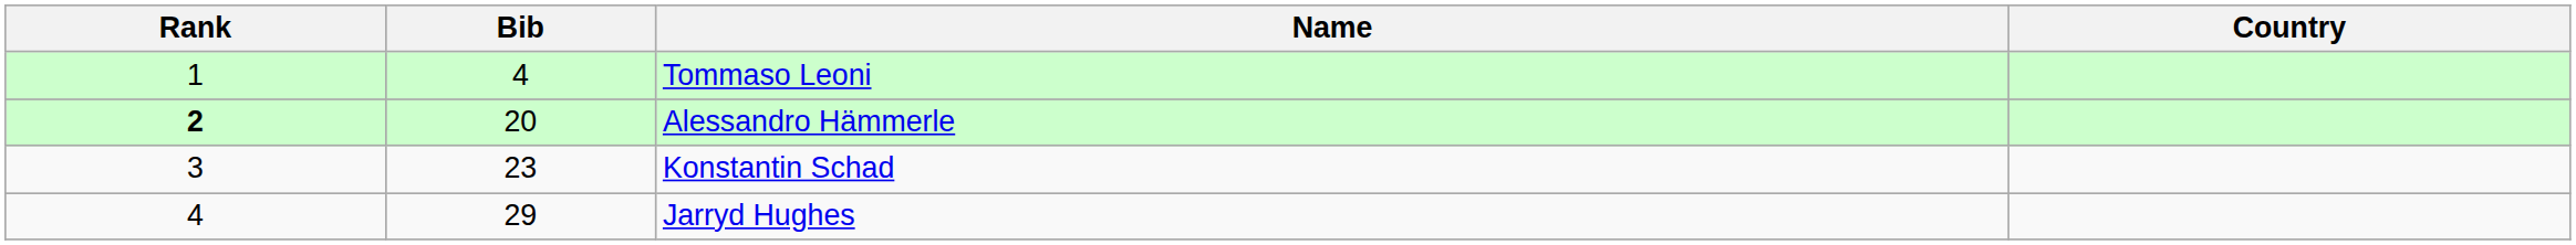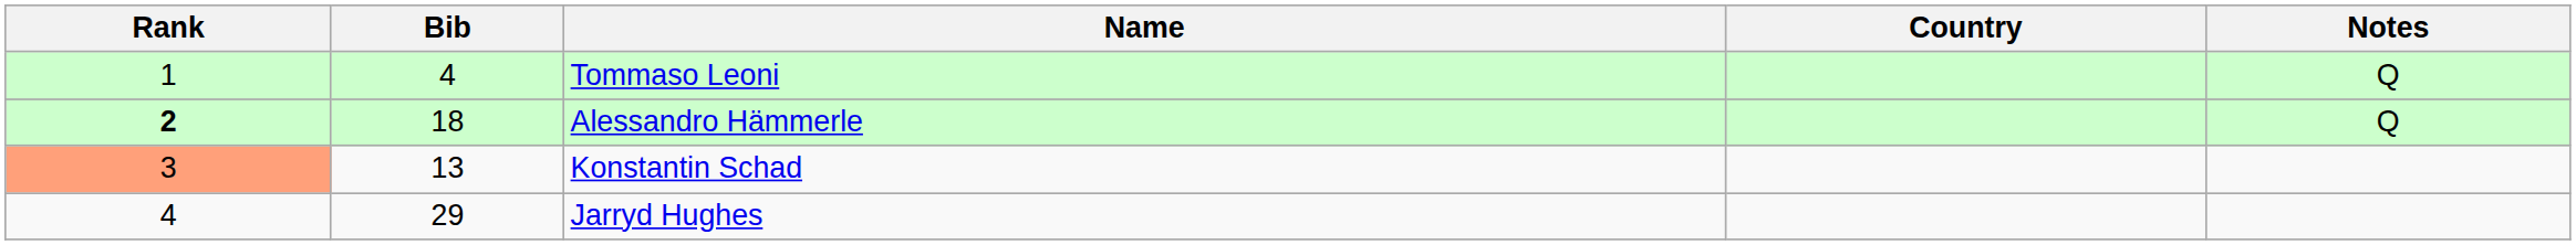 <table class="wikitable" style="text-align:center;" width=70%>
 <tr>
 <th>Rank</th>
 <th>Bib</th>
 <th>Name</th>
 <th>Country</th>
+<th>Notes</th>
 </tr>
 <tr bgcolor="#ccffcc">
 <td>1</td>
 <td>4</td>
 <td align=left><a href='#'>Tommaso Leoni</a></td>
 <td align=left></td>
+<td>Q</td>
 </tr>
 <tr bgcolor="#ccffcc">
 <td><strong>2</strong></td>
-<td>20</td>
+<td>18</td>
 <td align=left><a href='#'>Alessandro Hämmerle</a></td>
 <td align=left></td>
+<td>Q</td>
 </tr>
 <tr>
-<td>3</td>
-<td>23</td>
+<td style="background: lightsalmon;">3</td>
+<td>13</td>
 <td align=left><a href='#'>Konstantin Schad</a></td>
 <td align=left></td>
+<td></td>
 </tr>
 <tr>
 <td>4</td>
 <td>29</td>
 <td align=left><a href='#'>Jarryd Hughes</a></td>
 <td align=left></td>
+<td></td>
 </tr>
 </table>
